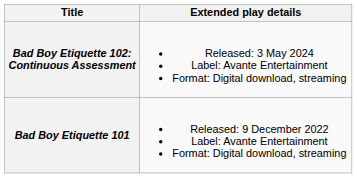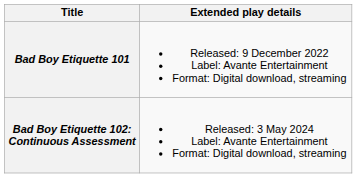 <table class="wikitable plainrowheaders" style="text-align: center;">
 <tr>
 <th scope="col" style="width:12em;">Title</th>
 <th scope="col" style="width:19em;">Extended play details</th>
 </tr>
 <tr>
+<th scope="row"><em>Bad Boy Etiquette 101</em></th>
+<td><br><ul><li>Released: 9 December 2022</li><li>Label: Avante Entertainment</li><li>Format: Digital download, streaming</li></ul></td>
+</tr>
+<tr>
 <th scope="row"><em>Bad Boy Etiquette 102: Continuous Assessment</em></th>
 <td><br><ul><li>Released: 3 May 2024</li><li>Label: Avante Entertainment</li><li>Format: Digital download, streaming</li></ul></td>
 </tr>
-<tr>
-<th scope="row"><em>Bad Boy Etiquette 101</em></th>
-<td><br><ul><li>Released: 9 December 2022</li><li>Label: Avante Entertainment</li><li>Format: Digital download, streaming</li></ul></td>
-</tr>
 </table>
